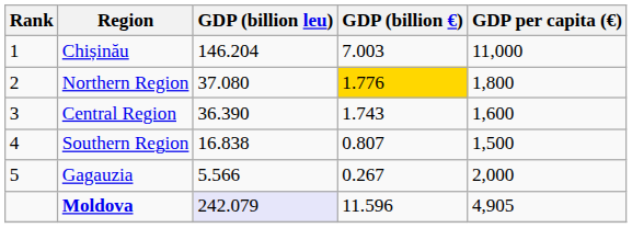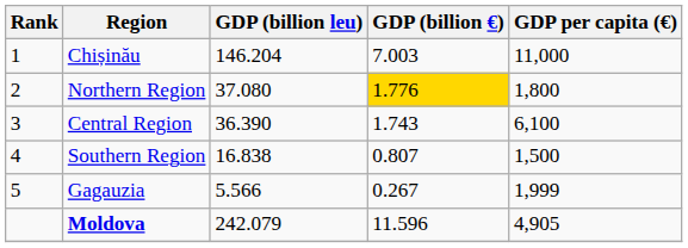 <table class="wikitable sortable" style="font-size:85%;">
 <tr>
 <th>Rank</th>
 <th>Region</th>
 <th>GDP (billion <a href='#'>leu</a>)</th>
 <th>GDP (billion <a href='#'>€</a>)</th>
 <th>GDP per capita (€)</th>
 </tr>
 <tr>
 <td>1</td>
 <td><a href='#'>Chișinău</a></td>
 <td>146.204</td>
 <td>7.003</td>
 <td>11,000</td>
 </tr>
 <tr>
 <td>2</td>
 <td><a href='#'>Northern Region</a></td>
 <td>37.080</td>
 <td style="background: gold;">1.776</td>
 <td>1,800</td>
 </tr>
 <tr>
 <td>3</td>
 <td><a href='#'>Central Region</a></td>
 <td>36.390</td>
 <td>1.743</td>
-<td>1,600</td>
+<td>6,100</td>
 </tr>
 <tr>
 <td>4</td>
 <td><a href='#'>Southern Region</a></td>
 <td>16.838</td>
 <td>0.807</td>
 <td>1,500</td>
 </tr>
 <tr>
 <td>5</td>
 <td><a href='#'>Gagauzia</a></td>
 <td>5.566</td>
 <td>0.267</td>
-<td>2,000</td>
+<td>1,999</td>
 </tr>
 <tr>
 <td></td>
 <td><strong><a href='#'>Moldova</a></strong></td>
-<td style="background: lavender;">242.079</td>
+<td>242.079</td>
 <td>11.596</td>
 <td>4,905</td>
 </tr>
 <tr>
 </tr>
 </table>
